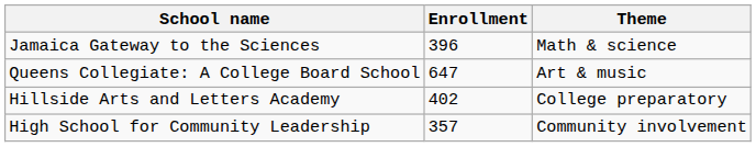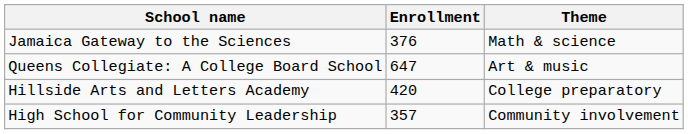 <table class="wikitable">
 <tr>
 <th>School name</th>
 <th>Enrollment</th>
 <th>Theme</th>
 </tr>
 <tr>
 <td>Jamaica Gateway to the Sciences</td>
-<td>396</td>
+<td>376</td>
 <td>Math & science</td>
 </tr>
 <tr>
 <td>Queens Collegiate: A College Board School</td>
 <td>647</td>
 <td>Art & music</td>
 </tr>
 <tr>
 <td>Hillside Arts and Letters Academy</td>
-<td>402</td>
+<td>420</td>
 <td>College preparatory</td>
 </tr>
 <tr>
 <td>High School for Community Leadership</td>
 <td>357</td>
 <td>Community involvement</td>
 </tr>
 </table>
